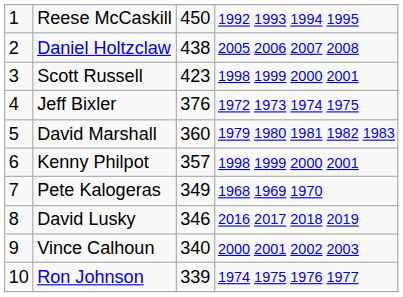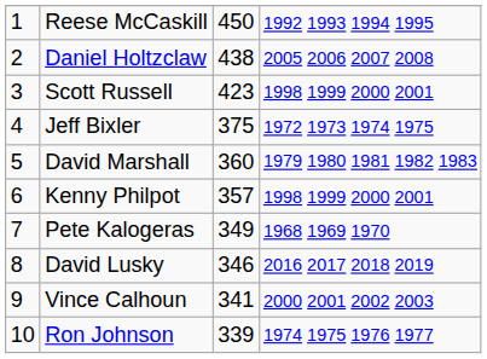 <table class="wikitable">
 <tr>
 </tr>
 <tr>
 <td>1</td>
 <td>Reese McCaskill</td>
 <td>450</td>
 <td style="font-size:80%;"><a href='#'>1992</a> <a href='#'>1993</a> <a href='#'>1994</a> <a href='#'>1995</a></td>
 </tr>
 <tr>
 <td>2</td>
 <td><a href='#'>Daniel Holtzclaw</a></td>
 <td>438</td>
 <td style="font-size:80%;"><a href='#'>2005</a> <a href='#'>2006</a> <a href='#'>2007</a> <a href='#'>2008</a></td>
 </tr>
 <tr>
 <td>3</td>
 <td>Scott Russell</td>
 <td>423</td>
 <td style="font-size:80%;"><a href='#'>1998</a> <a href='#'>1999</a> <a href='#'>2000</a> <a href='#'>2001</a></td>
 </tr>
 <tr>
 <td>4</td>
 <td>Jeff Bixler</td>
-<td>376</td>
+<td>375</td>
 <td style="font-size:80%;"><a href='#'>1972</a> <a href='#'>1973</a> <a href='#'>1974</a> <a href='#'>1975</a></td>
 </tr>
 <tr>
 <td>5</td>
 <td>David Marshall</td>
 <td>360</td>
 <td style="font-size:80%;"><a href='#'>1979</a> <a href='#'>1980</a> <a href='#'>1981</a> <a href='#'>1982</a> <a href='#'>1983</a></td>
 </tr>
 <tr>
 <td>6</td>
 <td>Kenny Philpot</td>
 <td>357</td>
 <td style="font-size:80%;"><a href='#'>1998</a> <a href='#'>1999</a> <a href='#'>2000</a> <a href='#'>2001</a></td>
 </tr>
 <tr>
 <td>7</td>
 <td>Pete Kalogeras</td>
 <td>349</td>
 <td style="font-size:80%;"><a href='#'>1968</a> <a href='#'>1969</a> <a href='#'>1970</a></td>
 </tr>
 <tr>
 <td>8</td>
 <td>David Lusky</td>
 <td>346</td>
 <td style="font-size:80%;"><a href='#'>2016</a> <a href='#'>2017</a> <a href='#'>2018</a> <a href='#'>2019</a></td>
 </tr>
 <tr>
 <td>9</td>
 <td>Vince Calhoun</td>
-<td>340</td>
+<td>341</td>
 <td style="font-size:80%;"><a href='#'>2000</a> <a href='#'>2001</a> <a href='#'>2002</a> <a href='#'>2003</a></td>
 </tr>
 <tr>
 <td>10</td>
 <td><a href='#'>Ron Johnson</a></td>
 <td>339</td>
 <td style="font-size:80%;"><a href='#'>1974</a> <a href='#'>1975</a> <a href='#'>1976</a> <a href='#'>1977</a></td>
 </tr>
 </table>
